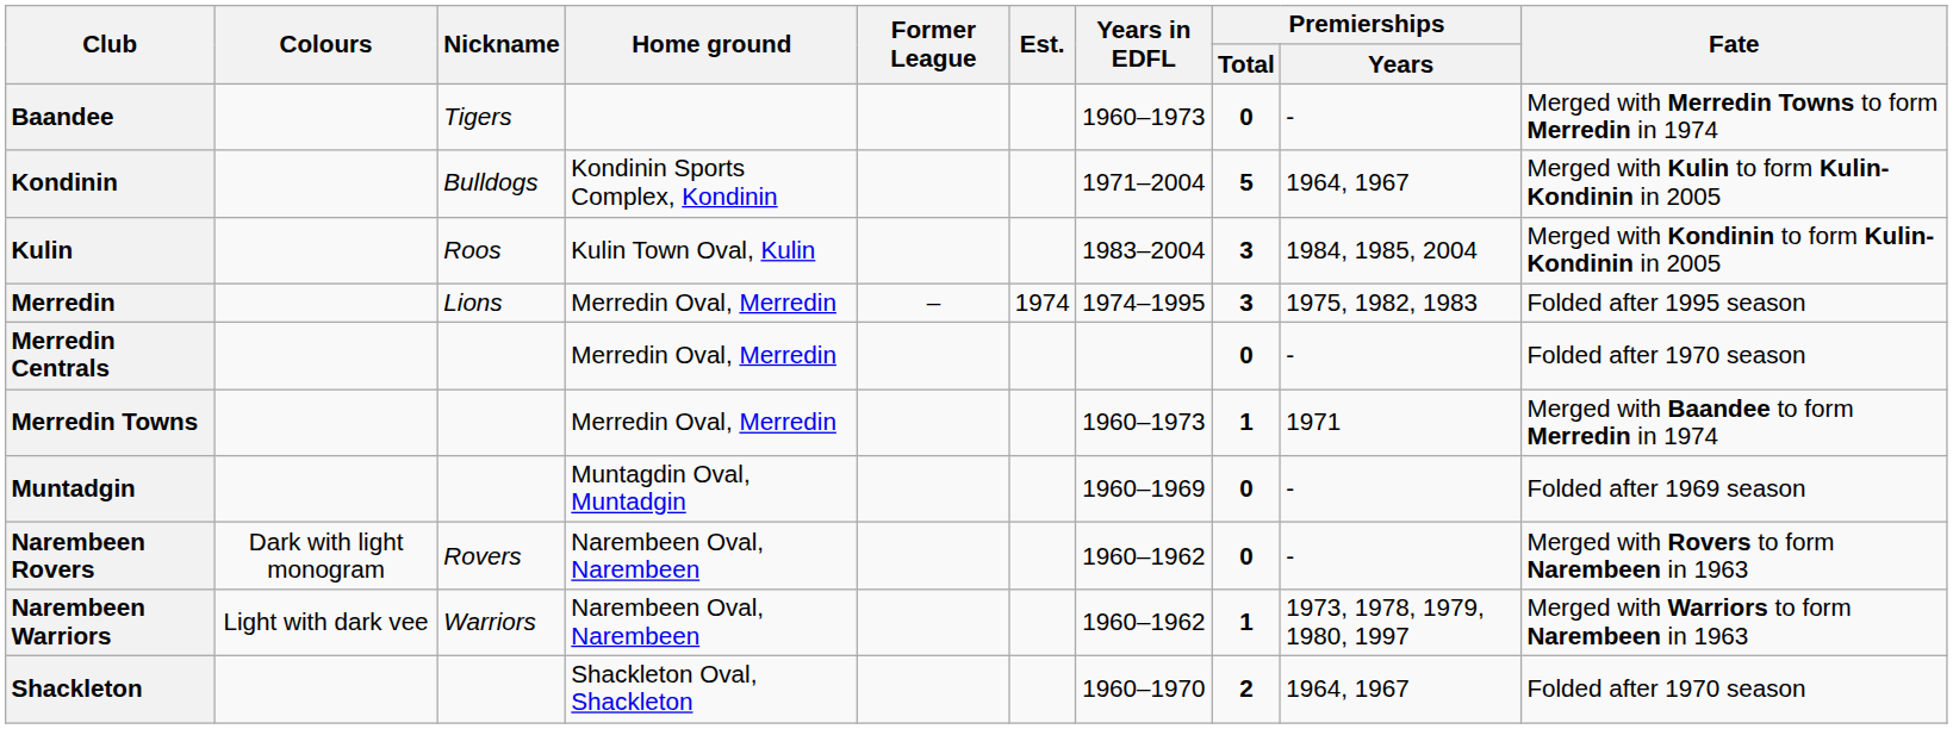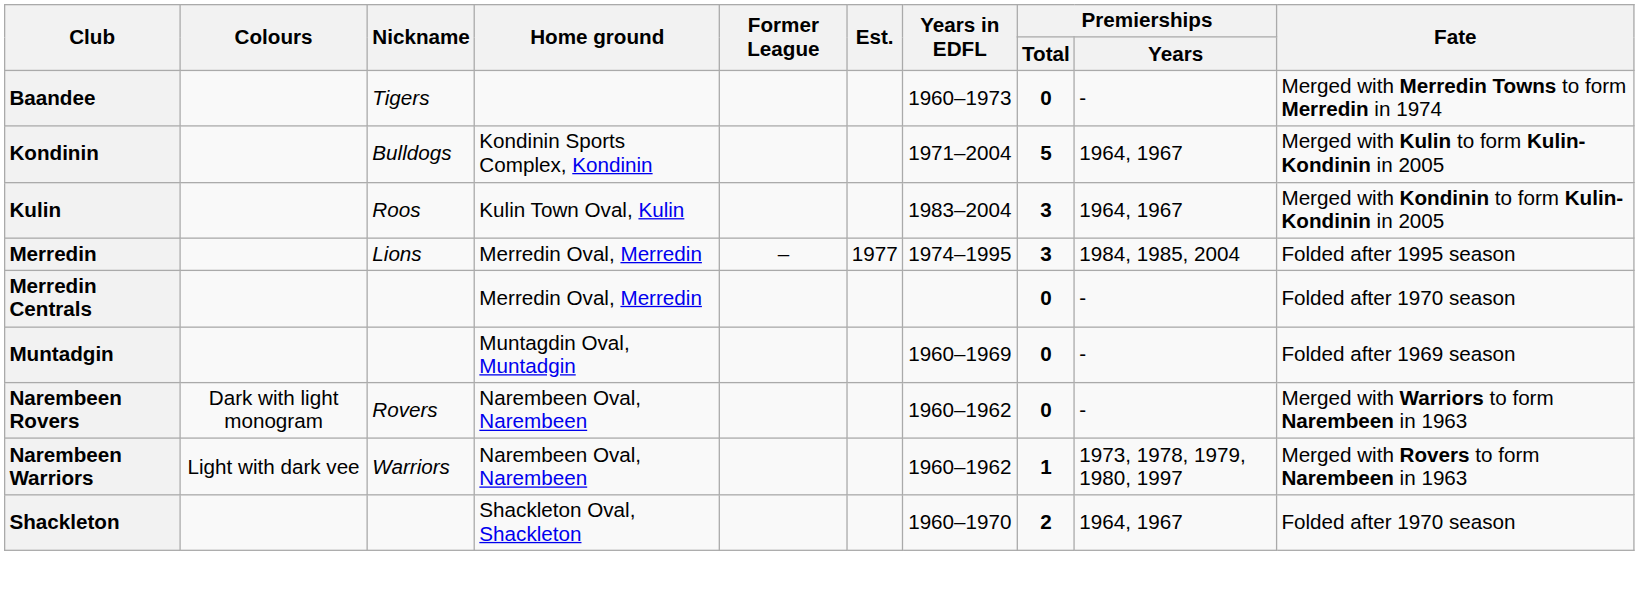 <table class="wikitable sortable" style="text-align:center; width:100%">
 <tr>
 <th rowspan="2">Club</th>
 <th rowspan="2">Colours</th>
 <th rowspan="2">Nickname</th>
 <th rowspan="2">Home ground</th>
 <th rowspan="2">Former League</th>
 <th rowspan="2">Est.</th>
 <th rowspan="2">Years in EDFL</th>
 <th colspan="2">Premierships</th>
 <th rowspan="2">Fate</th>
 </tr>
 <tr>
 <th>Total</th>
 <th>Years</th>
 </tr>
 <tr>
 <th style="text-align:left">Baandee</th>
 <td></td>
 <td align="left"><em>Tigers</em></td>
 <td></td>
 <td></td>
 <td></td>
 <td>1960–1973</td>
 <td><strong>0</strong></td>
 <td align="left">-</td>
 <td align="left">Merged with <strong>Merredin Towns</strong> to form <strong>Merredin</strong> in 1974</td>
 </tr>
 <tr>
 <th style="text-align:left">Kondinin</th>
 <td></td>
 <td align="left"><em>Bulldogs</em></td>
 <td align="left">Kondinin Sports Complex, <a href='#'>Kondinin</a></td>
 <td></td>
 <td></td>
 <td>1971–2004</td>
 <td><strong>5</strong></td>
 <td align="left">1964, 1967</td>
 <td align="left">Merged with <strong>Kulin</strong> to form <strong>Kulin-Kondinin</strong> in 2005</td>
 </tr>
 <tr>
 <th style="text-align:left">Kulin</th>
 <td></td>
 <td align="left"><em>Roos</em></td>
 <td align="left">Kulin Town Oval, <a href='#'>Kulin</a></td>
 <td></td>
 <td></td>
 <td>1983–2004</td>
 <td><strong>3</strong></td>
-<td align="left">1984, 1985, 2004</td>
+<td align="left">1964, 1967</td>
 <td align="left">Merged with <strong>Kondinin</strong> to form <strong>Kulin-Kondinin</strong> in 2005</td>
 </tr>
 <tr>
 <th style="text-align:left">Merredin</th>
 <td></td>
 <td align="left"><em>Lions</em></td>
 <td align="left">Merredin Oval, <a href='#'>Merredin</a></td>
 <td>–</td>
-<td>1974</td>
+<td>1977</td>
 <td>1974–1995</td>
 <td><strong>3</strong></td>
-<td align="left">1975, 1982, 1983</td>
+<td align="left">1984, 1985, 2004</td>
 <td align="left">Folded after 1995 season</td>
 </tr>
 <tr>
 <th style="text-align:left">Merredin Centrals</th>
 <td></td>
 <td></td>
 <td align="left">Merredin Oval, <a href='#'>Merredin</a></td>
 <td></td>
 <td></td>
 <td></td>
 <td><strong>0</strong></td>
 <td align="left">-</td>
 <td align="left">Folded after 1970 season</td>
-</tr>
-<tr>
-<th style="text-align:left">Merredin Towns</th>
-<td></td>
-<td></td>
-<td align="left">Merredin Oval, <a href='#'>Merredin</a></td>
-<td></td>
-<td></td>
-<td>1960–1973</td>
-<td><strong>1</strong></td>
-<td align="left">1971</td>
-<td align="left">Merged with <strong>Baandee</strong> to form <strong>Merredin</strong> in 1974</td>
 </tr>
 <tr>
 <th style="text-align:left">Muntadgin</th>
 <td></td>
 <td></td>
 <td align="left">Muntagdin Oval, <a href='#'>Muntadgin</a></td>
 <td></td>
 <td></td>
 <td>1960–1969</td>
 <td><strong>0</strong></td>
 <td align="left">-</td>
 <td align="left">Folded after 1969 season</td>
 </tr>
 <tr>
 <th style="text-align:left">Narembeen Rovers</th>
 <td>Dark with light monogram</td>
 <td align="left"><em>Rovers</em></td>
 <td align="left">Narembeen Oval, <a href='#'>Narembeen</a></td>
 <td></td>
 <td></td>
 <td>1960–1962</td>
 <td><strong>0</strong></td>
 <td align="left">-</td>
-<td align="left">Merged with <strong>Rovers</strong> to form <strong>Narembeen</strong> in 1963</td>
+<td align="left">Merged with <strong>Warriors</strong> to form <strong>Narembeen</strong> in 1963</td>
 </tr>
 <tr>
 <th style="text-align:left">Narembeen Warriors</th>
 <td>Light with dark vee</td>
 <td align="left"><em>Warriors</em></td>
 <td align="left">Narembeen Oval, <a href='#'>Narembeen</a></td>
 <td></td>
 <td></td>
 <td>1960–1962</td>
 <td><strong>1</strong></td>
 <td align="left">1973, 1978, 1979, 1980, 1997</td>
-<td align="left">Merged with <strong>Warriors</strong> to form <strong>Narembeen</strong> in 1963</td>
+<td align="left">Merged with <strong>Rovers</strong> to form <strong>Narembeen</strong> in 1963</td>
 </tr>
 <tr>
 <th style="text-align:left">Shackleton</th>
 <td></td>
 <td></td>
 <td align="left">Shackleton Oval, <a href='#'>Shackleton</a></td>
 <td></td>
 <td></td>
 <td>1960–1970</td>
 <td><strong>2</strong></td>
 <td align="left">1964, 1967</td>
 <td align="left">Folded after 1970 season</td>
 </tr>
 </table>
